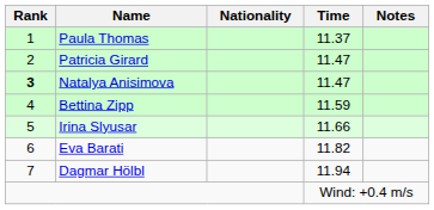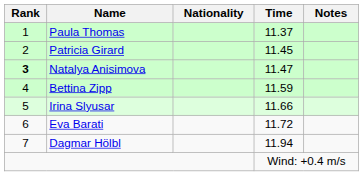 <table class="wikitable sortable" style="text-align:center;width: 55%">
 <tr>
 <th>Rank</th>
 <th>Name</th>
 <th>Nationality</th>
 <th>Time</th>
 <th>Notes</th>
 </tr>
 <tr bgcolor=ccffcc>
 <td>1</td>
 <td align=left><a href='#'>Paula Thomas</a></td>
 <td align=left></td>
 <td>11.37</td>
 <td></td>
 </tr>
 <tr bgcolor=ccffcc>
 <td>2</td>
 <td align=left><a href='#'>Patricia Girard</a></td>
 <td align=left></td>
-<td>11.47</td>
+<td>11.45</td>
 <td></td>
 </tr>
 <tr bgcolor=ccffcc>
 <td><strong>3</strong></td>
 <td align=left><a href='#'>Natalya Anisimova</a></td>
 <td align=left></td>
 <td>11.47</td>
 <td></td>
 </tr>
 <tr bgcolor=ccffcc>
 <td>4</td>
 <td align=left><a href='#'>Bettina Zipp</a></td>
 <td align=left></td>
 <td>11.59</td>
 <td></td>
 </tr>
 <tr bgcolor=ddffdd>
 <td>5</td>
 <td align=left><a href='#'>Irina Slyusar</a></td>
 <td align=left></td>
 <td>11.66</td>
 <td></td>
 </tr>
 <tr>
 <td>6</td>
 <td align=left><a href='#'>Eva Barati</a></td>
 <td align=left></td>
-<td>11.82</td>
+<td>11.72</td>
 <td></td>
 </tr>
 <tr>
 <td>7</td>
 <td align=left><a href='#'>Dagmar Hölbl</a></td>
 <td align=left></td>
 <td>11.94</td>
 <td></td>
 </tr>
 <tr>
 <td colspan="3"></td>
 <td colspan="2">Wind: +0.4 m/s</td>
 </tr>
 </table>
